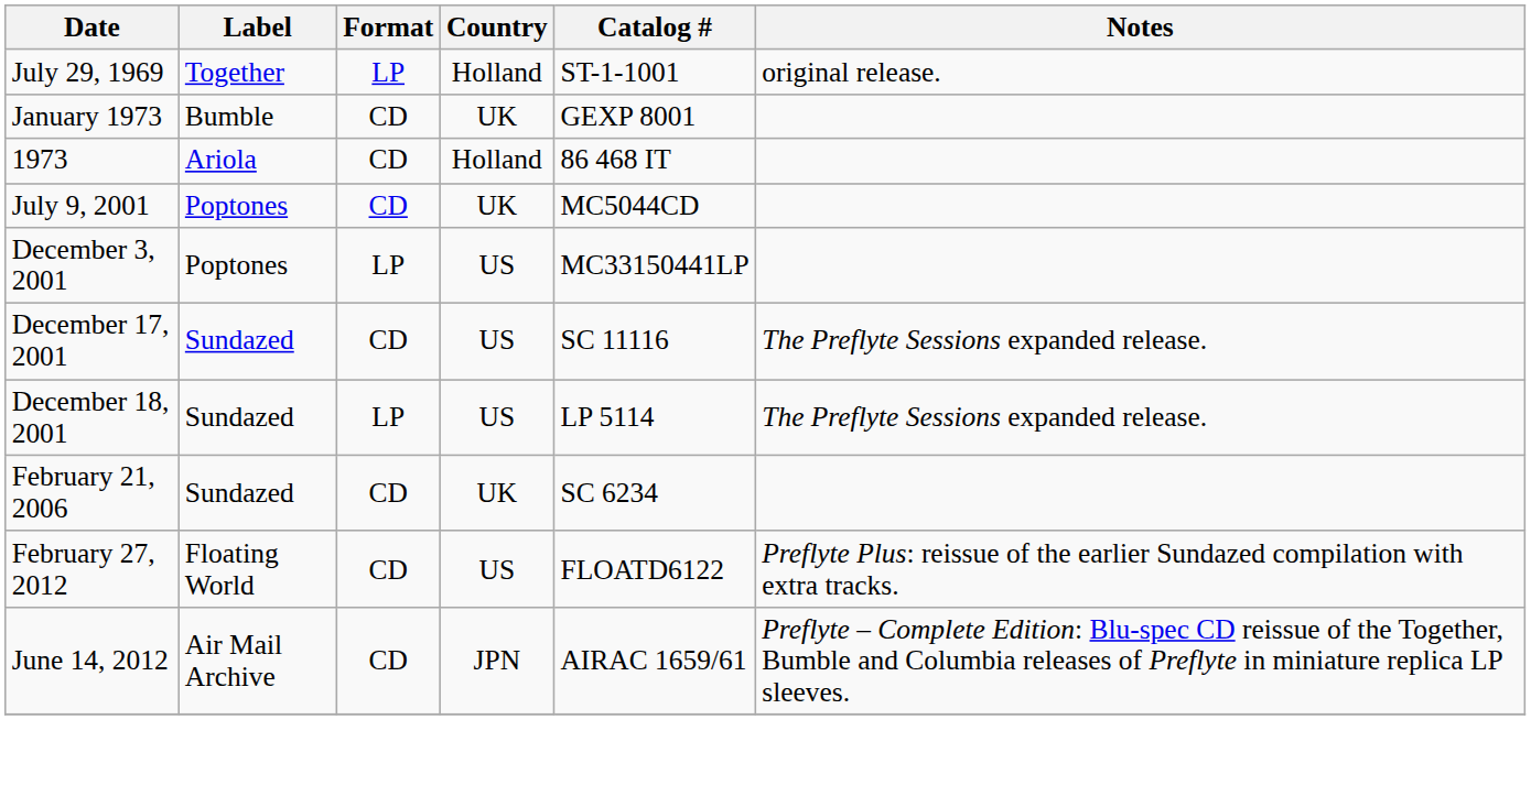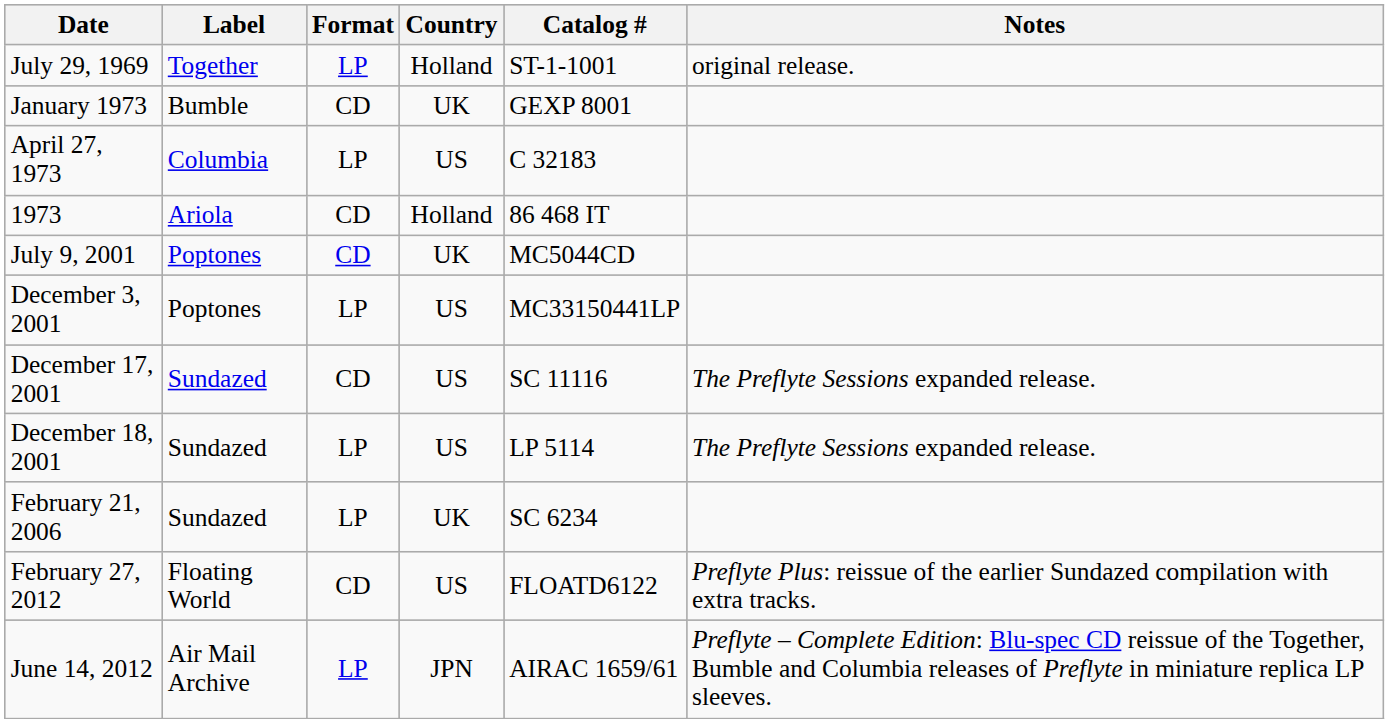 <table class="wikitable" border="1">
 <tr>
 <th>Date</th>
 <th>Label</th>
 <th>Format</th>
 <th>Country</th>
 <th>Catalog #</th>
 <th>Notes</th>
 </tr>
 <tr>
 <td>July 29, 1969</td>
 <td><a href='#'>Together</a></td>
 <td align="center"><a href='#'>LP</a></td>
 <td align="center">Holland</td>
 <td>ST-1-1001</td>
 <td>original release.</td>
 </tr>
 <tr>
 <td>January 1973</td>
 <td>Bumble</td>
 <td align="center">CD</td>
 <td align="center">UK</td>
 <td>GEXP 8001</td>
+<td></td>
+</tr>
+<tr>
+<td>April 27, 1973</td>
+<td><a href='#'>Columbia</a></td>
+<td align="center">LP</td>
+<td align="center">US</td>
+<td>C 32183</td>
 <td></td>
 </tr>
 <tr>
 <td>1973</td>
 <td><a href='#'>Ariola</a></td>
 <td align="center">CD</td>
 <td align="center">Holland</td>
 <td>86 468 IT</td>
 <td></td>
 </tr>
 <tr>
 <td>July 9, 2001</td>
 <td><a href='#'>Poptones</a></td>
 <td align="center"><a href='#'>CD</a></td>
 <td align="center">UK</td>
 <td>MC5044CD</td>
 <td></td>
 </tr>
 <tr>
 <td>December 3, 2001</td>
 <td>Poptones</td>
 <td align="center">LP</td>
 <td align="center">US</td>
 <td>MC33150441LP</td>
 <td></td>
 </tr>
 <tr>
 <td>December 17, 2001</td>
 <td><a href='#'>Sundazed</a></td>
 <td align="center">CD</td>
 <td align="center">US</td>
 <td>SC 11116</td>
 <td><em>The Preflyte Sessions</em> expanded release.</td>
 </tr>
 <tr>
 <td>December 18, 2001</td>
 <td>Sundazed</td>
 <td align="center">LP</td>
 <td align="center">US</td>
 <td>LP 5114</td>
 <td><em>The Preflyte Sessions</em> expanded release.</td>
 </tr>
 <tr>
 <td>February 21, 2006</td>
 <td>Sundazed</td>
-<td align="center">CD</td>
+<td align="center">LP</td>
 <td align="center">UK</td>
 <td>SC 6234</td>
 <td></td>
 </tr>
 <tr>
 <td>February 27, 2012</td>
 <td>Floating World</td>
 <td align="center">CD</td>
 <td align="center">US</td>
 <td>FLOATD6122</td>
 <td><em>Preflyte Plus</em>: reissue of the earlier Sundazed compilation with extra tracks.</td>
 </tr>
 <tr>
 <td>June 14, 2012</td>
 <td>Air Mail Archive</td>
-<td align="center">CD</td>
+<td align="center"><a href='#'>LP</a></td>
 <td align="center">JPN</td>
 <td>AIRAC 1659/61</td>
 <td><em>Preflyte – Complete Edition</em>: <a href='#'>Blu-spec CD</a> reissue of the Together, Bumble and Columbia releases of <em>Preflyte</em> in miniature replica LP sleeves.</td>
 </tr>
 <tr>
 </tr>
 </table>
